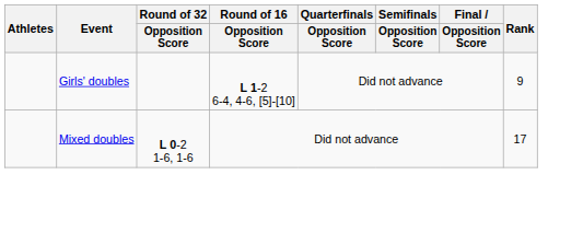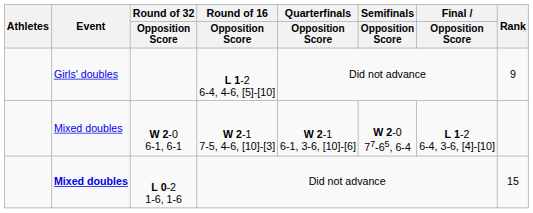 <table class=wikitable style="font-size:90%">
 <tr>
 <th rowspan="2">Athletes</th>
 <th rowspan="2">Event</th>
 <th>Round of 32</th>
 <th>Round of 16</th>
 <th>Quarterfinals</th>
 <th>Semifinals</th>
 <th>Final / </th>
 <th rowspan=2>Rank</th>
 </tr>
 <tr style="font-size:95%">
 <th>Opposition<br>Score</th>
 <th>Opposition<br>Score</th>
 <th>Opposition<br>Score</th>
 <th>Opposition<br>Score</th>
 <th>Opposition<br>Score</th>
 </tr>
 <tr align=center>
 <td align=left><br></td>
 <td align=left><a href='#'>Girls' doubles</a></td>
 <td></td>
 <td><br><br><strong>L</strong> <strong>1</strong>-2 <br> 6-4, 4-6, [5]-[10]</td>
 <td colspan=3>Did not advance</td>
 <td>9</td>
 </tr>
 <tr align=center>
 <td align=left><br></td>
 <td align=left><a href='#'>Mixed doubles</a></td>
+<td><br><br><strong>W</strong> <strong>2</strong>-0 <br> 6-1, 6-1</td>
+<td><br><br><strong>W</strong> <strong>2</strong>-1 <br> 7-5, 4-6, [10]-[3]</td>
+<td><br><br><strong>W</strong> <strong>2</strong>-1 <br> 6-1, 3-6, [10]-[6]</td>
+<td><br><br><strong>W</strong> <strong>2</strong>-0 <br> 7<sup>7</sup>-6<sup>5</sup>, 6-4</td>
+<td><br><br><strong>L</strong> <strong>1</strong>-2 <br> 6-4, 3-6, [4]-[10]</td>
+<td></td>
+</tr>
+<tr align=center>
+<td align=left><br></td>
+<td align=left><strong><a href='#'>Mixed doubles</a></strong></td>
 <td><br><br><strong>L</strong> <strong>0</strong>-2 <br> 1-6, 1-6</td>
 <td colspan=4>Did not advance</td>
-<td>17</td>
+<td>15</td>
 </tr>
 </table>
